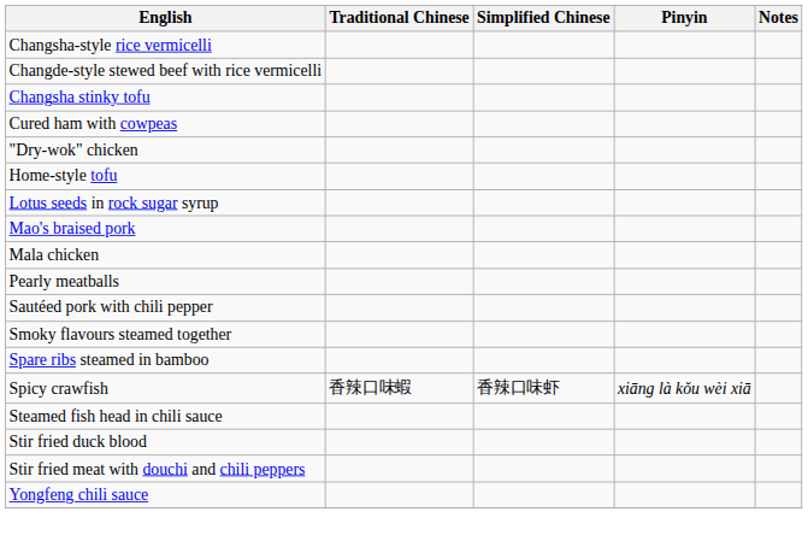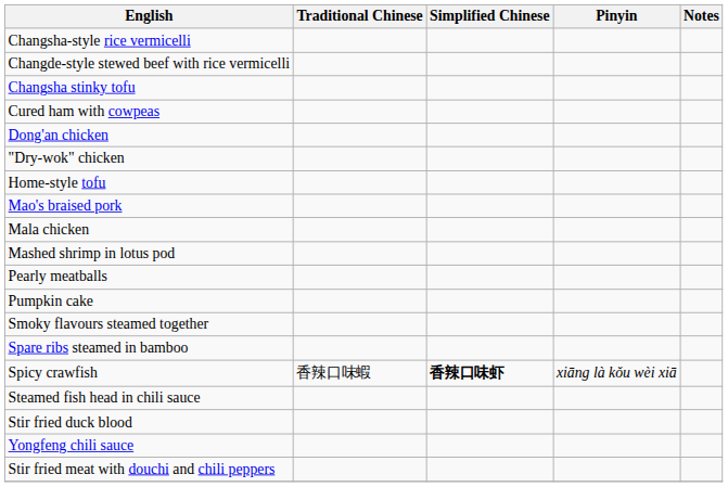 <table class="wikitable">
 <tr>
 <th>English</th>
 <th>Traditional Chinese</th>
 <th>Simplified Chinese</th>
 <th>Pinyin</th>
 <th>Notes</th>
 </tr>
 <tr>
 <td>Changsha-style <a href='#'>rice vermicelli</a></td>
 <td></td>
 <td></td>
 <td></td>
 <td></td>
 </tr>
 <tr>
 <td>Changde-style stewed beef with rice vermicelli</td>
 <td></td>
 <td></td>
 <td></td>
 <td></td>
 </tr>
 <tr>
 <td><a href='#'>Changsha stinky tofu</a></td>
 <td></td>
 <td></td>
 <td></td>
 <td></td>
 </tr>
 <tr>
 <td>Cured ham with <a href='#'>cowpeas</a></td>
 <td></td>
 <td></td>
 <td></td>
 <td></td>
 </tr>
 <tr>
+<td><a href='#'>Dong'an chicken</a></td>
+<td></td>
+<td></td>
+<td></td>
+<td></td>
+</tr>
+<tr>
 <td>"Dry-wok" chicken</td>
 <td></td>
 <td></td>
 <td></td>
 <td></td>
 </tr>
 <tr>
 <td>Home-style <a href='#'>tofu</a></td>
-<td></td>
-<td></td>
-<td></td>
-<td></td>
-</tr>
-<tr>
-<td><a href='#'>Lotus seeds</a> in <a href='#'>rock sugar</a> syrup</td>
 <td></td>
 <td></td>
 <td></td>
 <td></td>
 </tr>
 <tr>
 <td><a href='#'>Mao's braised pork</a></td>
 <td></td>
 <td></td>
 <td></td>
 <td></td>
 </tr>
 <tr>
 <td>Mala chicken</td>
 <td></td>
 <td></td>
 <td></td>
 <td></td>
 </tr>
 <tr>
+<td>Mashed shrimp in lotus pod</td>
+<td></td>
+<td></td>
+<td></td>
+<td></td>
+</tr>
+<tr>
 <td>Pearly meatballs</td>
 <td></td>
 <td></td>
 <td></td>
 <td></td>
 </tr>
 <tr>
-<td>Sautéed pork with chili pepper</td>
+<td>Pumpkin cake</td>
 <td></td>
 <td></td>
 <td></td>
 <td></td>
 </tr>
 <tr>
 <td>Smoky flavours steamed together</td>
 <td></td>
 <td></td>
 <td></td>
 <td></td>
 </tr>
 <tr>
 <td><a href='#'>Spare ribs</a> steamed in bamboo</td>
 <td></td>
 <td></td>
 <td></td>
 <td></td>
 </tr>
 <tr>
 <td>Spicy crawfish</td>
 <td>香辣口味蝦</td>
-<td>香辣口味虾</td>
+<td><strong>香辣口味虾</strong></td>
 <td><em>xiāng là kǒu wèi xiā</em></td>
 <td></td>
 </tr>
 <tr>
 <td>Steamed fish head in chili sauce</td>
 <td></td>
 <td></td>
 <td></td>
 <td></td>
 </tr>
 <tr>
 <td>Stir fried duck blood</td>
 <td></td>
 <td></td>
 <td></td>
 <td></td>
 </tr>
 <tr>
-<td>Stir fried meat with <a href='#'>douchi</a> and <a href='#'>chili peppers</a></td>
+<td><a href='#'>Yongfeng chili sauce</a></td>
 <td></td>
 <td></td>
 <td></td>
 <td></td>
 </tr>
 <tr>
-<td><a href='#'>Yongfeng chili sauce</a></td>
+<td>Stir fried meat with <a href='#'>douchi</a> and <a href='#'>chili peppers</a></td>
 <td></td>
 <td></td>
 <td></td>
 <td></td>
 </tr>
 <tr>
 </tr>
 </table>
